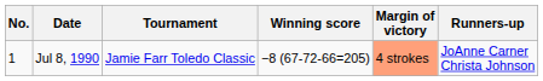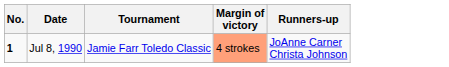 <table class="wikitable" style="font-size:95%;">
 <tr>
 <th>No.</th>
 <th>Date</th>
 <th>Tournament</th>
-<th>Winning score</th>
 <th>Margin of<br>victory</th>
 <th>Runners-up</th>
 </tr>
 <tr>
-<td>1</td>
+<td><strong>1</strong></td>
 <td>Jul 8, <a href='#'>1990</a></td>
 <td><a href='#'>Jamie Farr Toledo Classic</a></td>
-<td>−8 (67-72-66=205)</td>
 <td style="background: lightsalmon;">4 strokes</td>
 <td> <a href='#'>JoAnne Carner</a><br> <a href='#'>Christa Johnson</a></td>
 </tr>
 </table>
